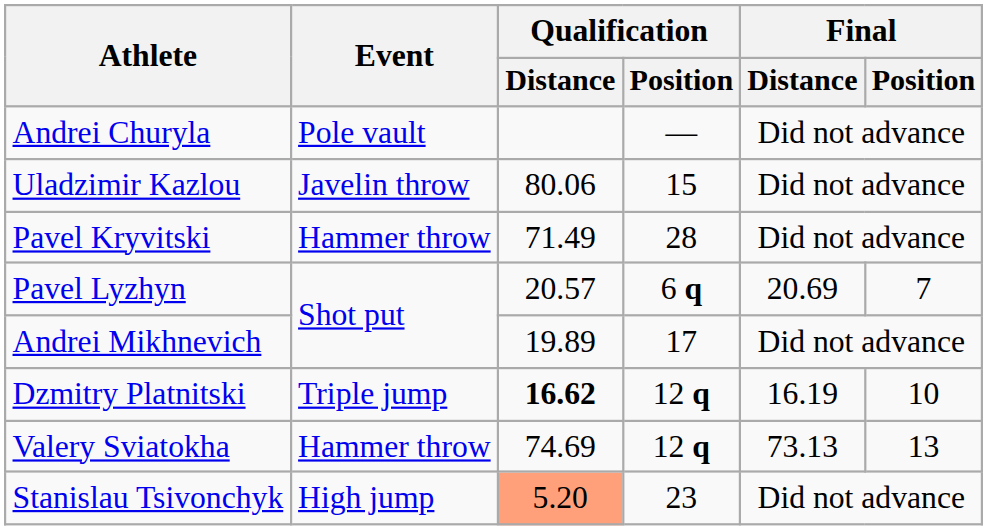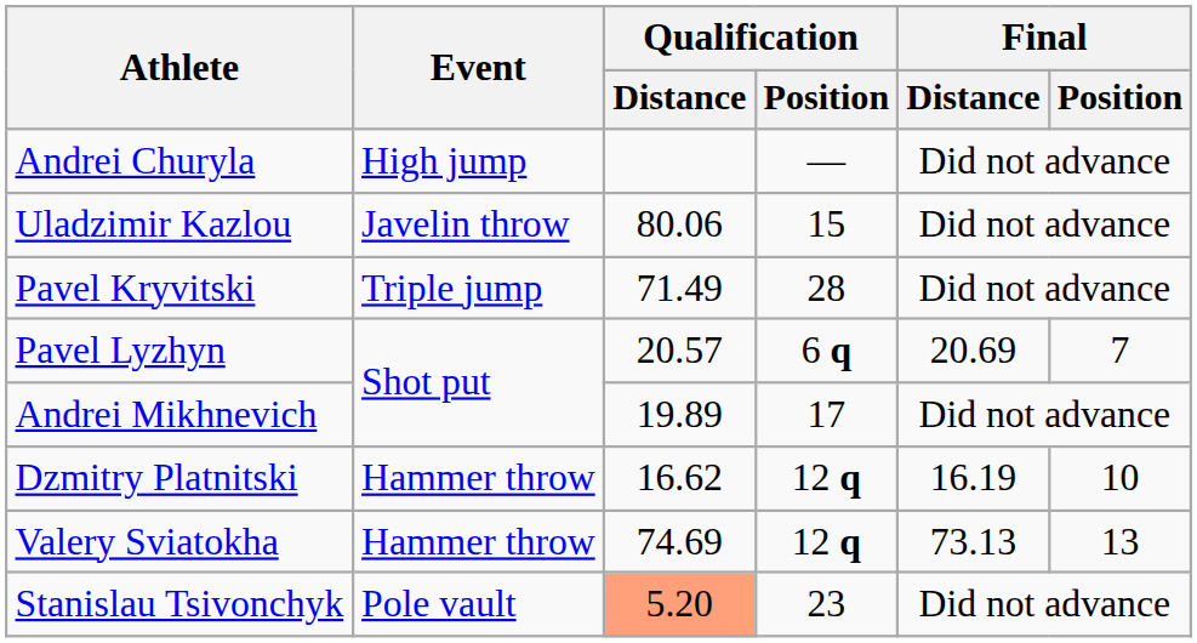 <table class=wikitable style="font-size:90%">
 <tr>
 <th rowspan="2">Athlete</th>
 <th rowspan="2">Event</th>
 <th colspan="2">Qualification</th>
 <th colspan="2">Final</th>
 </tr>
 <tr style="font-size:95%">
 <th>Distance</th>
 <th>Position</th>
 <th>Distance</th>
 <th>Position</th>
 </tr>
 <tr align=center>
 <td align=left><a href='#'>Andrei Churyla</a></td>
-<td align=left><a href='#'>Pole vault</a></td>
+<td align=left><a href='#'>High jump</a></td>
 <td></td>
 <td>—</td>
 <td colspan=2>Did not advance</td>
 </tr>
 <tr align=center>
 <td align=left><a href='#'>Uladzimir Kazlou</a></td>
 <td align=left><a href='#'>Javelin throw</a></td>
 <td>80.06</td>
 <td>15</td>
 <td colspan=2>Did not advance</td>
 </tr>
 <tr align=center>
 <td align=left><a href='#'>Pavel Kryvitski</a></td>
-<td align=left><a href='#'>Hammer throw</a></td>
+<td align=left><a href='#'>Triple jump</a></td>
 <td>71.49</td>
 <td>28</td>
 <td colspan=2>Did not advance</td>
 </tr>
 <tr align=center>
 <td align=left><a href='#'>Pavel Lyzhyn</a></td>
 <td align=left rowspan=2><a href='#'>Shot put</a></td>
 <td>20.57</td>
 <td>6 <strong>q</strong></td>
 <td>20.69</td>
 <td>7</td>
 </tr>
 <tr align=center>
 <td align=left><a href='#'>Andrei Mikhnevich</a></td>
 <td>19.89</td>
 <td>17</td>
 <td colspan=2>Did not advance</td>
 </tr>
 <tr align=center>
 <td align=left><a href='#'>Dzmitry Platnitski</a></td>
-<td align=left><a href='#'>Triple jump</a></td>
-<td><strong>16.62</strong></td>
+<td align=left><a href='#'>Hammer throw</a></td>
+<td>16.62</td>
 <td>12 <strong>q</strong></td>
 <td>16.19</td>
 <td>10</td>
 </tr>
 <tr align=center>
 <td align=left><a href='#'>Valery Sviatokha</a></td>
 <td align=left><a href='#'>Hammer throw</a></td>
 <td>74.69</td>
 <td>12 <strong>q</strong></td>
 <td>73.13</td>
 <td>13</td>
 </tr>
 <tr align=center>
 <td align=left><a href='#'>Stanislau Tsivonchyk</a></td>
-<td align=left><a href='#'>High jump</a></td>
+<td align=left><a href='#'>Pole vault</a></td>
 <td style="background: lightsalmon;">5.20</td>
 <td>23</td>
 <td colspan=2>Did not advance</td>
 </tr>
 </table>
